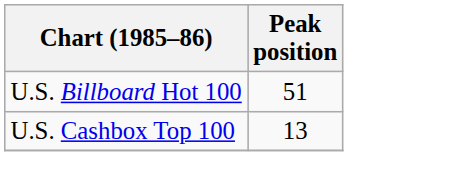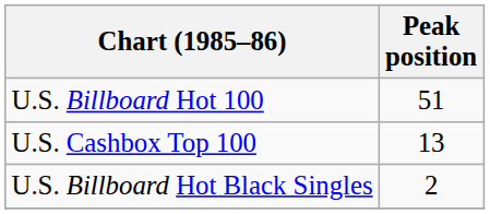 <table class="wikitable sortable">
 <tr>
 <th>Chart (1985–86)</th>
 <th>Peak<br>position</th>
 </tr>
 <tr>
 <td>U.S. <a href='#'><em>Billboard</em> Hot 100</a></td>
 <td align="center">51</td>
 </tr>
 <tr>
 <td>U.S. <a href='#'>Cashbox Top 100</a></td>
 <td style="text-align:center">13</td>
 </tr>
 <tr>
+<td>U.S. <em>Billboard</em> <a href='#'>Hot Black Singles</a></td>
+<td align="center">2</td>
+</tr>
+<tr>
 </tr>
 </table>
